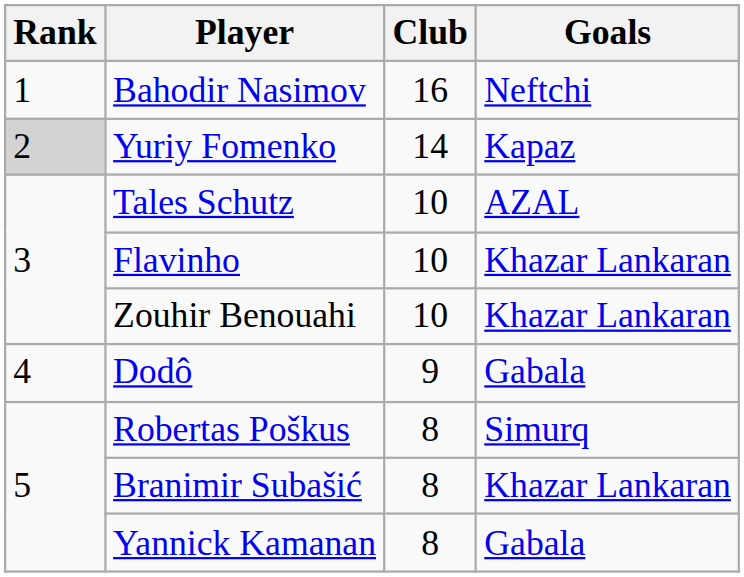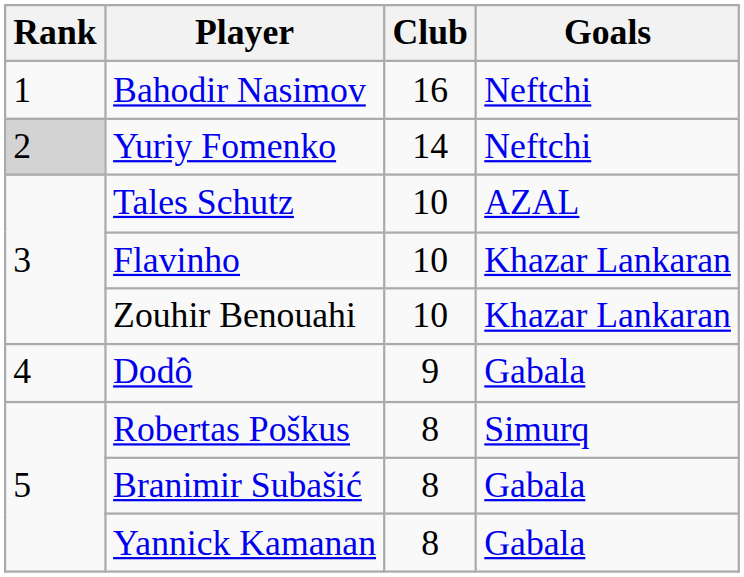 <table class="wikitable">
 <tr>
 <th>Rank</th>
 <th>Player</th>
 <th>Club</th>
 <th>Goals</th>
 </tr>
 <tr>
 <td>1</td>
 <td> <a href='#'>Bahodir Nasimov</a></td>
 <td align=center>16</td>
 <td><a href='#'>Neftchi</a></td>
 </tr>
 <tr>
 <td style="background: lightgrey;">2</td>
 <td> <a href='#'>Yuriy Fomenko</a></td>
 <td align=center>14</td>
-<td><a href='#'>Kapaz</a></td>
+<td><a href='#'>Neftchi</a></td>
 </tr>
 <tr>
 <td rowspan="3">3</td>
 <td> <a href='#'>Tales Schutz</a></td>
 <td align=center>10</td>
 <td><a href='#'>AZAL</a></td>
 </tr>
 <tr>
 <td> <a href='#'>Flavinho</a></td>
 <td align=center>10</td>
 <td><a href='#'>Khazar Lankaran</a></td>
 </tr>
 <tr>
 <td> Zouhir Benouahi</td>
 <td align=center>10</td>
 <td><a href='#'>Khazar Lankaran</a></td>
 </tr>
 <tr>
 <td>4</td>
 <td> <a href='#'>Dodô</a></td>
 <td align=center>9</td>
 <td><a href='#'>Gabala</a></td>
 </tr>
 <tr>
 <td rowspan="3">5</td>
 <td> <a href='#'>Robertas Poškus</a></td>
 <td align=center>8</td>
 <td><a href='#'>Simurq</a></td>
 </tr>
 <tr>
 <td> <a href='#'>Branimir Subašić</a></td>
 <td align=center>8</td>
-<td><a href='#'>Khazar Lankaran</a></td>
+<td><a href='#'>Gabala</a></td>
 </tr>
 <tr>
 <td> <a href='#'>Yannick Kamanan</a></td>
 <td align=center>8</td>
 <td><a href='#'>Gabala</a></td>
 </tr>
 </table>
